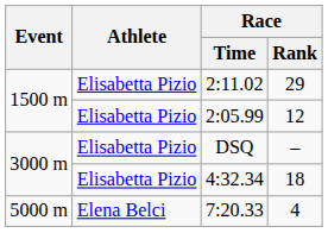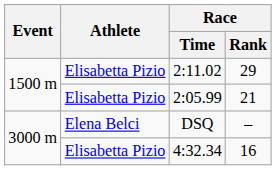 <table class="wikitable" border="1" style="font-size:90%">
 <tr>
 <th rowspan=2>Event</th>
 <th rowspan=2>Athlete</th>
 <th colspan=2>Race</th>
 </tr>
 <tr>
 <th>Time</th>
 <th>Rank</th>
 </tr>
 <tr>
 <td rowspan=2>1500 m</td>
 <td><a href='#'>Elisabetta Pizio</a></td>
 <td align=center>2:11.02</td>
 <td align=center>29</td>
 </tr>
 <tr>
 <td><a href='#'>Elisabetta Pizio</a></td>
 <td align=center>2:05.99</td>
-<td align=center>12</td>
+<td align=center>21</td>
 </tr>
 <tr>
 <td rowspan=2>3000 m</td>
-<td><a href='#'>Elisabetta Pizio</a></td>
+<td><a href='#'>Elena Belci</a></td>
 <td align=center>DSQ</td>
 <td align=center>–</td>
 </tr>
 <tr>
 <td><a href='#'>Elisabetta Pizio</a></td>
 <td align=center>4:32.34</td>
-<td align=center>18</td>
-</tr>
-<tr>
-<td>5000 m</td>
-<td><a href='#'>Elena Belci</a></td>
-<td align=center>7:20.33</td>
-<td align=center>4</td>
+<td align=center>16</td>
 </tr>
 </table>
